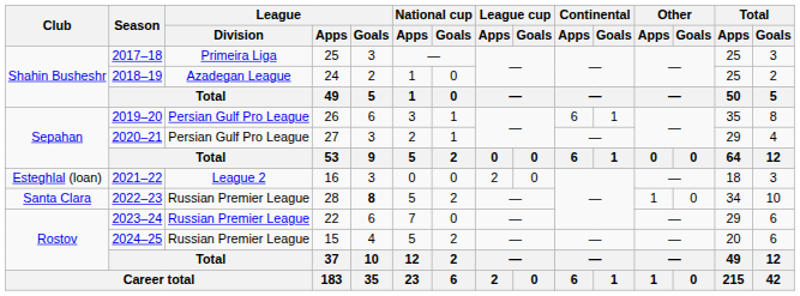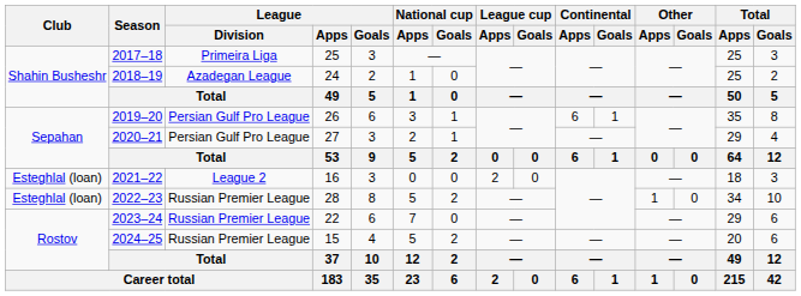 <table class="wikitable" style="text-align: center;">
 <tr>
 <th rowspan=2>Club</th>
 <th rowspan=2>Season</th>
 <th colspan=3>League</th>
 <th colspan=2>National cup</th>
 <th colspan=2>League cup</th>
 <th colspan=2>Continental</th>
 <th colspan=2>Other</th>
 <th colspan=2>Total</th>
 </tr>
 <tr>
 <th>Division</th>
 <th>Apps</th>
 <th>Goals</th>
 <th>Apps</th>
 <th>Goals</th>
 <th>Apps</th>
 <th>Goals</th>
 <th>Apps</th>
 <th>Goals</th>
 <th>Apps</th>
 <th>Goals</th>
 <th>Apps</th>
 <th>Goals</th>
 </tr>
 <tr>
 <td rowspan="3"><a href='#'>Shahin Busheshr</a></td>
 <td><a href='#'>2017–18</a></td>
 <td><a href='#'>Primeira Liga</a></td>
 <td>25</td>
 <td>3</td>
 <td colspan=2>—</td>
 <td colspan="2" rowspan="2">—</td>
 <td colspan="2" rowspan="2">—</td>
 <td colspan="2" rowspan="2">—</td>
 <td>25</td>
 <td>3</td>
 </tr>
 <tr>
 <td><a href='#'>2018–19</a></td>
 <td><a href='#'>Azadegan League</a></td>
 <td>24</td>
 <td>2</td>
 <td>1</td>
 <td>0</td>
 <td>25</td>
 <td>2</td>
 </tr>
 <tr>
 <th colspan="2">Total</th>
 <th>49</th>
 <th>5</th>
 <th>1</th>
 <th>0</th>
 <th colspan=2>—</th>
 <th colspan=2>—</th>
 <th colspan=2>—</th>
 <th>50</th>
 <th>5</th>
 </tr>
 <tr>
 <td rowspan="3"><a href='#'>Sepahan</a></td>
 <td><a href='#'>2019–20</a></td>
 <td><a href='#'>Persian Gulf Pro League</a></td>
 <td>26</td>
 <td>6</td>
 <td>3</td>
 <td>1</td>
 <td colspan="2" rowspan="2">—</td>
 <td>6</td>
 <td>1</td>
 <td colspan="2" rowspan="2">—</td>
 <td>35</td>
 <td>8</td>
 </tr>
 <tr>
 <td><a href='#'>2020–21</a></td>
 <td>Persian Gulf Pro League</td>
 <td>27</td>
 <td>3</td>
 <td>2</td>
 <td>1</td>
 <td colspan="2">—</td>
 <td>29</td>
 <td>4</td>
 </tr>
 <tr>
 <th colspan=2>Total</th>
 <th>53</th>
 <th>9</th>
 <th>5</th>
 <th>2</th>
 <th>0</th>
 <th>0</th>
 <th>6</th>
 <th>1</th>
 <th>0</th>
 <th>0</th>
 <th>64</th>
 <th>12</th>
 </tr>
 <tr>
 <td><a href='#'>Esteghlal</a> (loan)</td>
 <td><a href='#'>2021–22</a></td>
 <td><a href='#'>League 2</a></td>
 <td>16</td>
 <td>3</td>
 <td>0</td>
 <td>0</td>
 <td>2</td>
 <td>0</td>
 <td colspan="2" rowspan="3">—</td>
 <td colspan=2>—</td>
 <td>18</td>
 <td>3</td>
 </tr>
 <tr>
-<td><a href='#'>Santa Clara</a></td>
+<td><a href='#'>Esteghlal</a> (loan)</td>
 <td><a href='#'>2022–23</a></td>
 <td>Russian Premier League</td>
 <td>28</td>
-<td><strong>8</strong></td>
+<td>8</td>
 <td>5</td>
 <td>2</td>
 <td colspan=2>—</td>
 <td>1</td>
 <td>0</td>
 <td>34</td>
 <td>10</td>
 </tr>
 <tr>
 <td rowspan="3"><a href='#'>Rostov</a></td>
 <td><a href='#'>2023–24</a></td>
 <td><a href='#'>Russian Premier League</a></td>
 <td>22</td>
 <td>6</td>
 <td>7</td>
 <td>0</td>
 <td colspan=2>—</td>
 <td colspan="2">—</td>
 <td>29</td>
 <td>6</td>
 </tr>
 <tr>
 <td><a href='#'>2024–25</a></td>
 <td>Russian Premier League</td>
 <td>15</td>
 <td>4</td>
 <td>5</td>
 <td>2</td>
 <td colspan="2">—</td>
 <td colspan="2">—</td>
 <td colspan="2">—</td>
 <td>20</td>
 <td>6</td>
 </tr>
 <tr>
 <th colspan=2>Total</th>
 <th>37</th>
 <th>10</th>
 <th>12</th>
 <th>2</th>
 <th colspan="2">—</th>
 <th colspan="2">—</th>
 <th colspan="2">—</th>
 <th>49</th>
 <th>12</th>
 </tr>
 <tr>
 <th colspan=3>Career total</th>
 <th>183</th>
 <th>35</th>
 <th>23</th>
 <th>6</th>
 <th>2</th>
 <th>0</th>
 <th>6</th>
 <th>1</th>
 <th>1</th>
 <th>0</th>
 <th>215</th>
 <th>42</th>
 </tr>
 </table>
